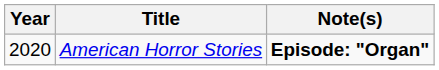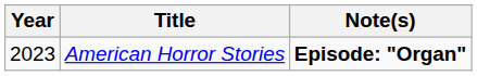 <table class="wikitable">
 <tr>
 <th>Year</th>
 <th>Title</th>
 <th>Note(s)</th>
 </tr>
 <tr>
-<td>2020</td>
+<td>2023</td>
 <td><em><a href='#'>American Horror Stories</a></em></td>
 <td><strong>Episode: "Organ"</strong></td>
 </tr>
 </table>
